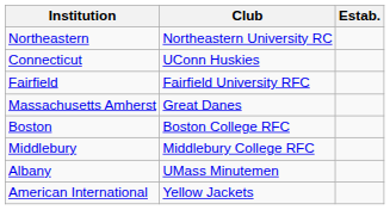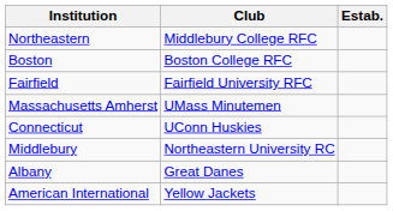 <table class = "wikitable sortable">
 <tr>
 <th>Institution</th>
 <th>Club</th>
 <th>Estab.</th>
 </tr>
 <tr>
 <td><a href='#'>Northeastern</a></td>
-<td><a href='#'>Northeastern University RC</a></td>
+<td><a href='#'>Middlebury College RFC</a></td>
 <td></td>
 </tr>
 <tr>
-<td><a href='#'>Connecticut</a></td>
-<td><a href='#'>UConn Huskies</a></td>
+<td><a href='#'>Boston</a></td>
+<td><a href='#'>Boston College RFC</a></td>
 <td></td>
 </tr>
 <tr>
 <td><a href='#'>Fairfield</a></td>
 <td><a href='#'>Fairfield University RFC</a></td>
 <td></td>
 </tr>
 <tr>
 <td><a href='#'>Massachusetts Amherst</a></td>
-<td><a href='#'>Great Danes</a></td>
+<td><a href='#'>UMass Minutemen</a></td>
 <td></td>
 </tr>
 <tr>
-<td><a href='#'>Boston</a></td>
-<td><a href='#'>Boston College RFC</a></td>
+<td><a href='#'>Connecticut</a></td>
+<td><a href='#'>UConn Huskies</a></td>
 <td></td>
 </tr>
 <tr>
 <td><a href='#'>Middlebury</a></td>
-<td><a href='#'>Middlebury College RFC</a></td>
+<td><a href='#'>Northeastern University RC</a></td>
 <td></td>
 </tr>
 <tr>
 <td><a href='#'>Albany</a></td>
-<td><a href='#'>UMass Minutemen</a></td>
+<td><a href='#'>Great Danes</a></td>
 <td></td>
 </tr>
 <tr>
 <td><a href='#'>American International</a></td>
 <td><a href='#'>Yellow Jackets</a></td>
 <td></td>
 </tr>
 </table>
